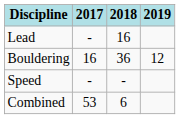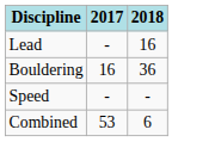 <table class="wikitable" style="text-align: center">
 <tr>
 <th style="background: #b0e0e6;">Discipline</th>
 <th style="background: #b0e0e6">2017</th>
 <th style="background: #b0e0e6">2018</th>
-<th style="background: #b0e0e6">2019</th>
 </tr>
 <tr>
 <td align="left">Lead</td>
 <td>-</td>
 <td>16</td>
-<td></td>
 </tr>
 <tr>
 <td align="left">Bouldering</td>
 <td>16</td>
 <td>36</td>
-<td>12</td>
 </tr>
 <tr>
 <td align="left">Speed</td>
 <td>-</td>
 <td>-</td>
-<td></td>
 </tr>
 <tr>
 <td align="left">Combined</td>
 <td>53</td>
 <td>6</td>
-<td></td>
 </tr>
 </table>
